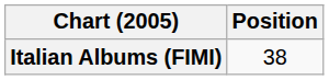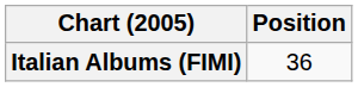 <table class="wikitable plainrowheaders" style="text-align:center">
 <tr>
 <th scope="col">Chart (2005)</th>
 <th scope="col">Position</th>
 </tr>
 <tr>
 <th scope="row">Italian Albums (FIMI)</th>
-<td>38</td>
+<td>36</td>
 </tr>
 </table>
